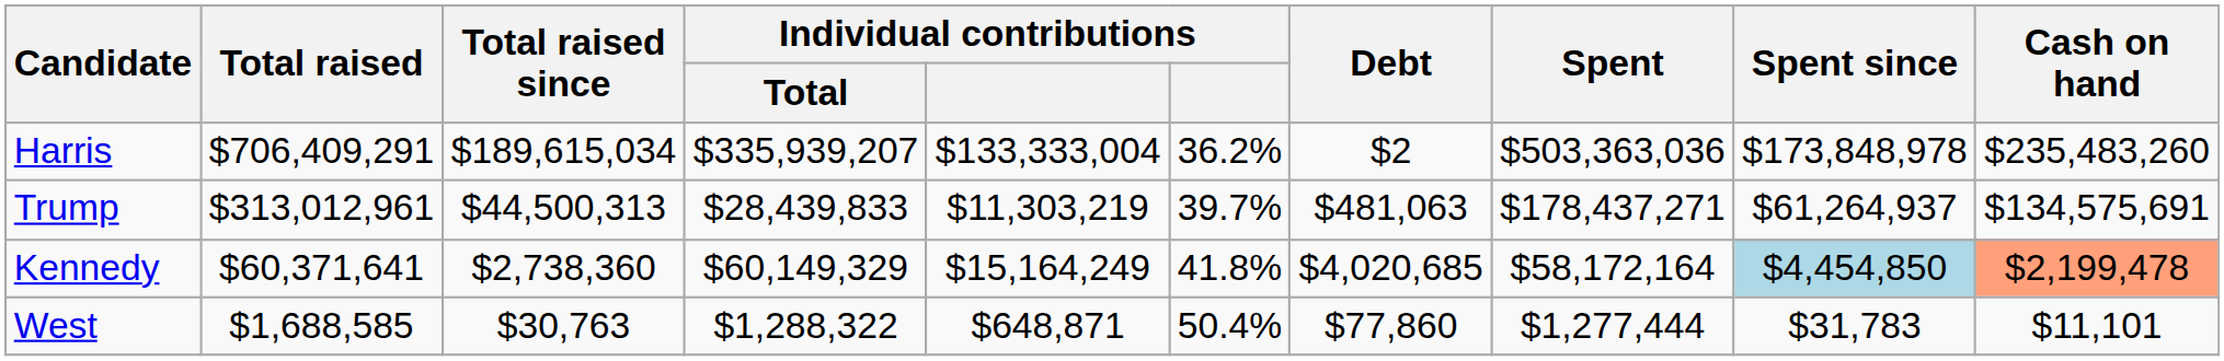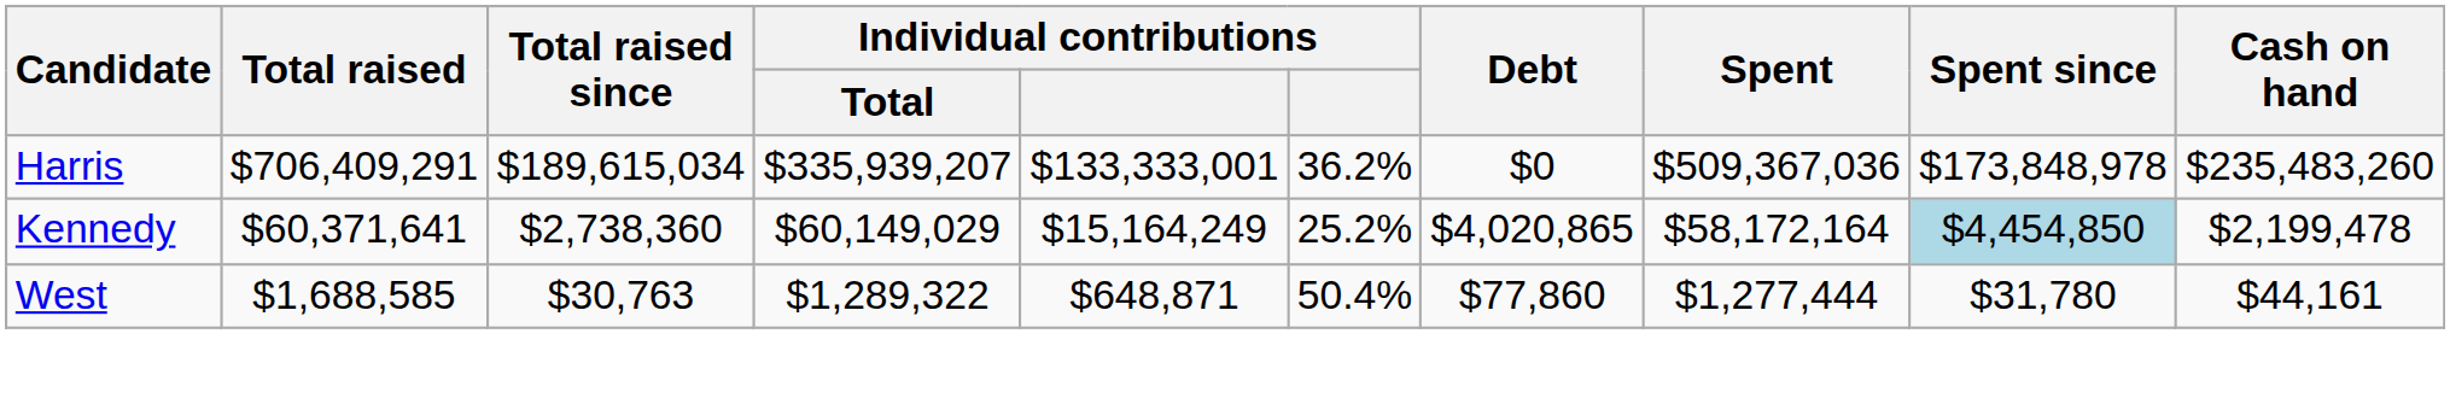 <table class="wikitable sortable" style="text-align:center;">
 <tr>
 <th scope="col" rowspan=2>Candidate</th>
 <th scope="col" data-sort-type=currency rowspan=2>Total raised</th>
 <th scope="col" data-sort-type=currency rowspan=2>Total raised<br>since </th>
 <th scope="col" colspan=3>Individual contributions</th>
 <th scope="col" data-sort-type=currency rowspan=2>Debt</th>
 <th scope="col" data-sort-type=currency rowspan=2>Spent</th>
 <th scope="col" data-sort-type=currency rowspan=2>Spent since<br></th>
 <th scope="col" data-sort-type=currency rowspan=2>Cash on hand</th>
 </tr>
 <tr>
 <th scope="col" data-sort-type=currency>Total</th>
 <th scope="col" data-sort-type=currency></th>
 <th scope="col" data-sort-type=number></th>
 </tr>
 <tr>
 <td style="text-align: left;"><a href='#'>Harris</a></td>
 <td>$706,409,291</td>
 <td>$189,615,034</td>
 <td>$335,939,207</td>
-<td>$133,333,004</td>
+<td>$133,333,001</td>
 <td>36.2%</td>
-<td>$2</td>
-<td>$503,363,036</td>
+<td>$0</td>
+<td>$509,367,036</td>
 <td>$173,848,978</td>
 <td>$235,483,260</td>
-</tr>
-<tr>
-<td style="text-align: left;"><a href='#'>Trump</a></td>
-<td>$313,012,961</td>
-<td>$44,500,313</td>
-<td>$28,439,833</td>
-<td>$11,303,219</td>
-<td>39.7%</td>
-<td>$481,063</td>
-<td>$178,437,271</td>
-<td>$61,264,937</td>
-<td>$134,575,691</td>
 </tr>
 <tr>
 <td style="text-align: left;"><a href='#'>Kennedy</a></td>
 <td>$60,371,641</td>
 <td>$2,738,360</td>
-<td>$60,149,329</td>
+<td>$60,149,029</td>
 <td>$15,164,249</td>
-<td>41.8%</td>
-<td>$4,020,685</td>
+<td>25.2%</td>
+<td>$4,020,865</td>
 <td>$58,172,164</td>
 <td style="background: lightblue;">$4,454,850</td>
-<td style="background: lightsalmon;">$2,199,478</td>
+<td>$2,199,478</td>
 </tr>
 <tr>
 <td style="text-align: left;"><a href='#'>West</a></td>
 <td>$1,688,585</td>
 <td>$30,763</td>
-<td>$1,288,322</td>
+<td>$1,289,322</td>
 <td>$648,871</td>
 <td>50.4%</td>
 <td>$77,860</td>
 <td>$1,277,444</td>
-<td>$31,783</td>
-<td>$11,101</td>
+<td>$31,780</td>
+<td>$44,161</td>
 </tr>
 </table>
